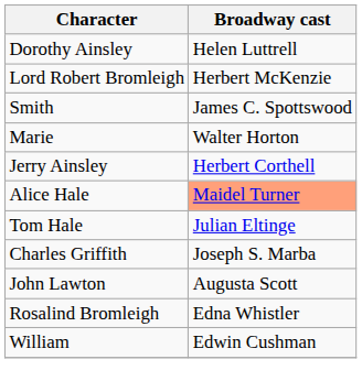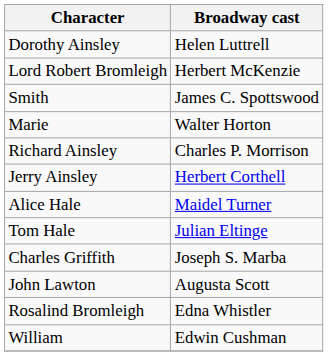 <table class="wikitable">
 <tr>
 <th scope="col">Character</th>
 <th scope="col">Broadway cast</th>
 </tr>
 <tr>
 <td>Dorothy Ainsley</td>
 <td>Helen Luttrell</td>
 </tr>
 <tr>
 <td>Lord Robert Bromleigh</td>
 <td>Herbert McKenzie</td>
 </tr>
 <tr>
 <td>Smith</td>
 <td>James C. Spottswood</td>
 </tr>
 <tr>
 <td>Marie</td>
 <td>Walter Horton</td>
 </tr>
 <tr>
+<td>Richard Ainsley</td>
+<td>Charles P. Morrison</td>
+</tr>
+<tr>
 <td>Jerry Ainsley</td>
 <td><a href='#'>Herbert Corthell</a></td>
 </tr>
 <tr>
 <td>Alice Hale</td>
-<td style="background: lightsalmon;"><a href='#'>Maidel Turner</a></td>
+<td><a href='#'>Maidel Turner</a></td>
 </tr>
 <tr>
 <td>Tom Hale</td>
 <td><a href='#'>Julian Eltinge</a></td>
 </tr>
 <tr>
 <td>Charles Griffith</td>
 <td>Joseph S. Marba</td>
 </tr>
 <tr>
 <td>John Lawton</td>
 <td>Augusta Scott</td>
 </tr>
 <tr>
 <td>Rosalind Bromleigh</td>
 <td>Edna Whistler</td>
 </tr>
 <tr>
 <td>William</td>
 <td>Edwin Cushman</td>
 </tr>
 <tr>
 </tr>
 </table>
